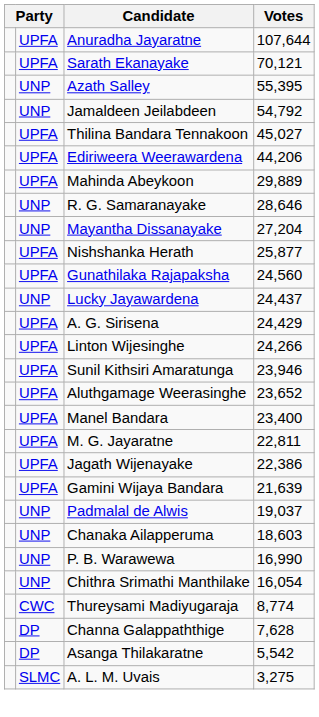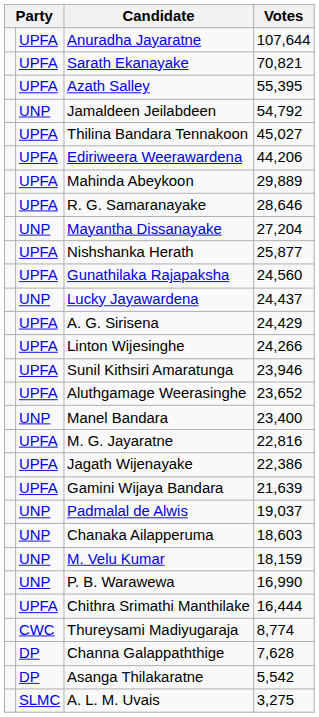 <table class="wikitable sortable mw-collapsible">
 <tr>
 <th colspan="2">Party</th>
 <th>Candidate</th>
 <th>Votes</th>
 </tr>
 <tr>
 <td bgcolor=> </td>
 <td align=left><a href='#'>UPFA</a></td>
 <td><a href='#'>Anuradha Jayaratne</a></td>
 <td>107,644</td>
 </tr>
 <tr>
 <td bgcolor=> </td>
 <td align=left><a href='#'>UPFA</a></td>
 <td><a href='#'>Sarath Ekanayake</a></td>
-<td>70,121</td>
+<td>70,821</td>
 </tr>
 <tr>
 <td bgcolor=> </td>
-<td align=left><a href='#'>UNP</a></td>
+<td align=left><a href='#'>UPFA</a></td>
 <td><a href='#'>Azath Salley</a></td>
 <td>55,395</td>
 </tr>
 <tr>
 <td bgcolor=> </td>
 <td align=left><a href='#'>UNP</a></td>
 <td>Jamaldeen Jeilabdeen</td>
 <td>54,792</td>
 </tr>
 <tr>
 <td bgcolor=> </td>
 <td align=left><a href='#'>UPFA</a></td>
 <td>Thilina Bandara Tennakoon</td>
 <td>45,027</td>
 </tr>
 <tr>
 <td bgcolor=> </td>
 <td align=left><a href='#'>UPFA</a></td>
 <td><a href='#'>Ediriweera Weerawardena</a></td>
 <td>44,206</td>
 </tr>
 <tr>
 <td bgcolor=> </td>
 <td align=left><a href='#'>UPFA</a></td>
 <td>Mahinda Abeykoon</td>
 <td>29,889</td>
 </tr>
 <tr>
 <td bgcolor=> </td>
-<td align=left><a href='#'>UNP</a></td>
+<td align=left><a href='#'>UPFA</a></td>
 <td>R. G. Samaranayake</td>
 <td>28,646</td>
 </tr>
 <tr>
 <td bgcolor=> </td>
 <td align=left><a href='#'>UNP</a></td>
 <td><a href='#'>Mayantha Dissanayake</a></td>
 <td>27,204</td>
 </tr>
 <tr>
 <td bgcolor=> </td>
 <td align=left><a href='#'>UPFA</a></td>
 <td>Nishshanka Herath</td>
 <td>25,877</td>
 </tr>
 <tr>
 <td bgcolor=> </td>
 <td align=left><a href='#'>UPFA</a></td>
 <td><a href='#'>Gunathilaka Rajapaksha</a></td>
 <td>24,560</td>
 </tr>
 <tr>
 <td bgcolor=> </td>
 <td align=left><a href='#'>UNP</a></td>
 <td><a href='#'>Lucky Jayawardena</a></td>
 <td>24,437</td>
 </tr>
 <tr>
 <td bgcolor=> </td>
 <td align=left><a href='#'>UPFA</a></td>
 <td>A. G. Sirisena</td>
 <td>24,429</td>
 </tr>
 <tr>
 <td bgcolor=> </td>
 <td align=left><a href='#'>UPFA</a></td>
 <td>Linton Wijesinghe</td>
 <td>24,266</td>
 </tr>
 <tr>
 <td bgcolor=> </td>
 <td align=left><a href='#'>UPFA</a></td>
 <td>Sunil Kithsiri Amaratunga</td>
 <td>23,946</td>
 </tr>
 <tr>
 <td bgcolor=> </td>
 <td align=left><a href='#'>UPFA</a></td>
 <td>Aluthgamage Weerasinghe</td>
 <td>23,652</td>
 </tr>
 <tr>
 <td bgcolor=> </td>
-<td align=left><a href='#'>UPFA</a></td>
+<td align=left><a href='#'>UNP</a></td>
 <td>Manel Bandara</td>
 <td>23,400</td>
 </tr>
 <tr>
 <td bgcolor=> </td>
 <td align=left><a href='#'>UPFA</a></td>
 <td>M. G. Jayaratne</td>
-<td>22,811</td>
+<td>22,816</td>
 </tr>
 <tr>
 <td bgcolor=> </td>
 <td align=left><a href='#'>UPFA</a></td>
 <td>Jagath Wijenayake</td>
 <td>22,386</td>
 </tr>
 <tr>
 <td bgcolor=> </td>
 <td align=left><a href='#'>UPFA</a></td>
 <td>Gamini Wijaya Bandara</td>
 <td>21,639</td>
 </tr>
 <tr>
 <td bgcolor=> </td>
 <td align=left><a href='#'>UNP</a></td>
 <td><a href='#'>Padmalal de Alwis</a></td>
 <td>19,037</td>
 </tr>
 <tr>
 <td bgcolor=> </td>
 <td align=left><a href='#'>UNP</a></td>
 <td>Chanaka Ailapperuma</td>
 <td>18,603</td>
 </tr>
 <tr>
 <td bgcolor=> </td>
 <td align=left><a href='#'>UNP</a></td>
+<td><a href='#'>M. Velu Kumar</a></td>
+<td>18,159</td>
+</tr>
+<tr>
+<td bgcolor=> </td>
+<td align=left><a href='#'>UNP</a></td>
 <td>P. B. Warawewa</td>
 <td>16,990</td>
 </tr>
 <tr>
 <td bgcolor=> </td>
-<td align=left><a href='#'>UNP</a></td>
+<td align=left><a href='#'>UPFA</a></td>
 <td>Chithra Srimathi Manthilake</td>
-<td>16,054</td>
+<td>16,444</td>
 </tr>
 <tr>
 <td bgcolor=> </td>
 <td align=left><a href='#'>CWC</a></td>
 <td>Thureysami Madiyugaraja</td>
 <td>8,774</td>
 </tr>
 <tr>
 <td bgcolor=> </td>
 <td align=left><a href='#'>DP</a></td>
 <td>Channa Galappaththige</td>
 <td>7,628</td>
 </tr>
 <tr>
 <td bgcolor=> </td>
 <td align=left><a href='#'>DP</a></td>
 <td>Asanga Thilakaratne</td>
 <td>5,542</td>
 </tr>
 <tr>
 <td bgcolor=> </td>
 <td align=left><a href='#'>SLMC</a></td>
 <td>A. L. M. Uvais</td>
 <td>3,275</td>
 </tr>
 </table>
